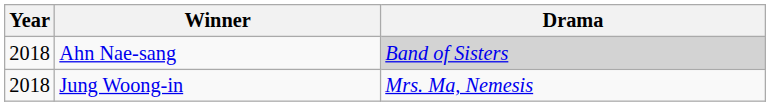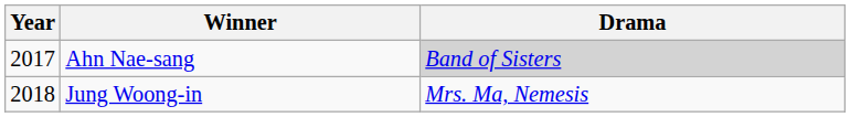 <table class="wikitable" style="width:600px">
 <tr>
 <th width=10>Year</th>
 <th>Winner</th>
 <th>Drama</th>
 </tr>
 <tr>
-<td>2018</td>
+<td>2017</td>
 <td><a href='#'>Ahn Nae-sang</a></td>
 <td style="background: lightgrey;"><em><a href='#'>Band of Sisters</a></em></td>
 </tr>
 <tr>
 <td>2018</td>
 <td><a href='#'>Jung Woong-in</a></td>
 <td><em><a href='#'>Mrs. Ma, Nemesis</a></em></td>
 </tr>
 </table>
